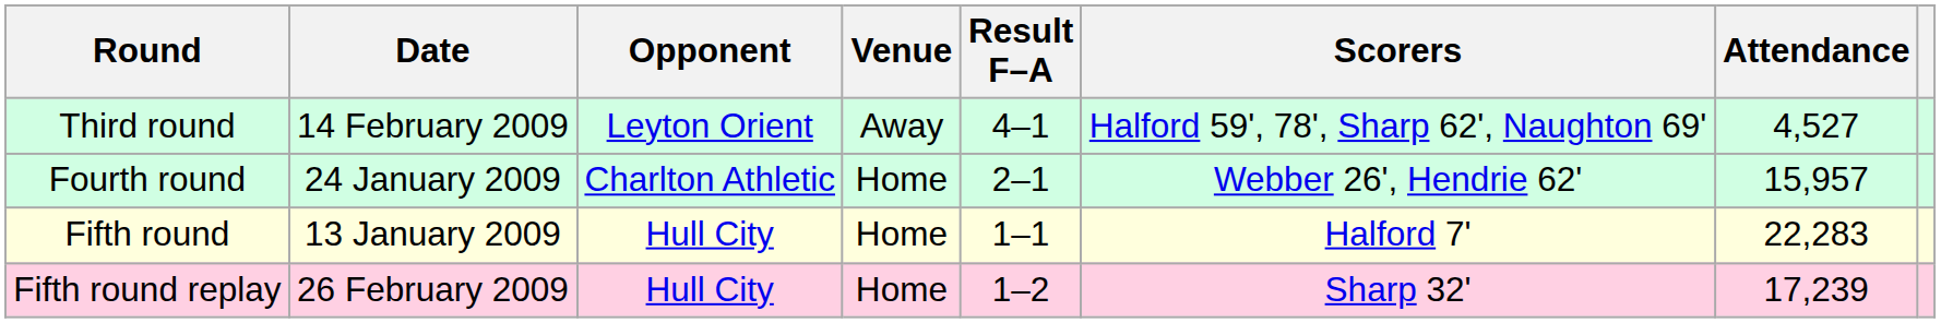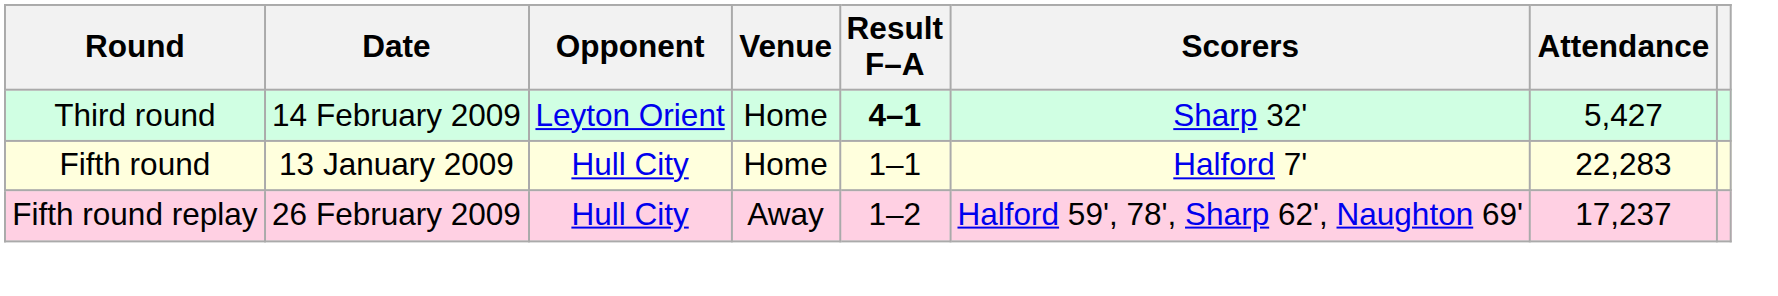 <table class="wikitable" style="text-align:center">
 <tr>
 <th>Round</th>
 <th>Date</th>
 <th>Opponent</th>
 <th>Venue</th>
 <th>Result<br>F–A</th>
 <th class="unsortable">Scorers</th>
 <th>Attendance</th>
 <th></th>
 </tr>
 <tr bgcolor="#d0ffe3">
 <td>Third round</td>
 <td>14 February 2009</td>
 <td><a href='#'>Leyton Orient</a></td>
-<td>Away</td>
-<td>4–1</td>
-<td><a href='#'>Halford</a> 59', 78', <a href='#'>Sharp</a> 62', <a href='#'>Naughton</a> 69'</td>
-<td>4,527</td>
-<td></td>
-</tr>
-<tr bgcolor="#d0ffe3">
-<td>Fourth round</td>
-<td>24 January 2009</td>
-<td><a href='#'>Charlton Athletic</a></td>
 <td>Home</td>
-<td>2–1</td>
-<td><a href='#'>Webber</a> 26', <a href='#'>Hendrie</a> 62'</td>
-<td>15,957</td>
+<td><strong>4–1</strong></td>
+<td><a href='#'>Sharp</a> 32'</td>
+<td>5,427</td>
 <td></td>
 </tr>
 <tr bgcolor="#ffffdd">
 <td>Fifth round</td>
 <td>13 January 2009</td>
 <td><a href='#'>Hull City</a></td>
 <td>Home</td>
 <td>1–1</td>
 <td><a href='#'>Halford</a> 7'</td>
 <td>22,283</td>
 <td></td>
 </tr>
 <tr bgcolor="#ffd0e3">
 <td>Fifth round replay</td>
 <td>26 February 2009</td>
 <td><a href='#'>Hull City</a></td>
-<td>Home</td>
+<td>Away</td>
 <td>1–2</td>
-<td><a href='#'>Sharp</a> 32'</td>
-<td>17,239</td>
+<td><a href='#'>Halford</a> 59', 78', <a href='#'>Sharp</a> 62', <a href='#'>Naughton</a> 69'</td>
+<td>17,237</td>
 <td></td>
 </tr>
 </table>
